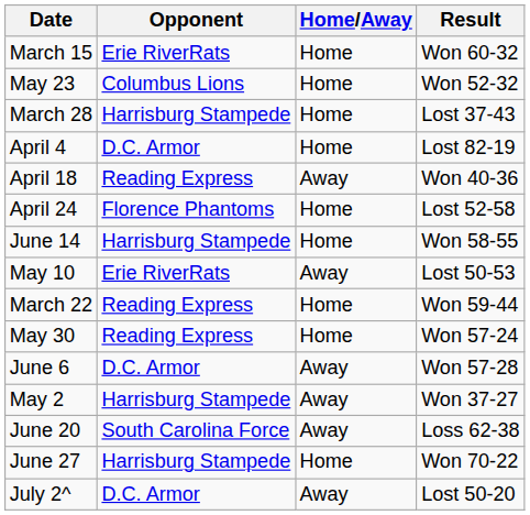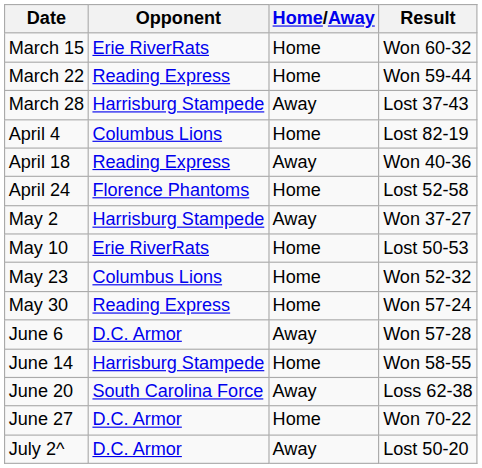 <table class="wikitable">
 <tr>
 <th>Date</th>
 <th>Opponent</th>
 <th><a href='#'>Home</a>/<a href='#'>Away</a></th>
 <th>Result </th>
 </tr>
 <tr>
 <td>March 15</td>
 <td><a href='#'>Erie RiverRats</a></td>
 <td>Home</td>
 <td>Won 60-32</td>
 </tr>
 <tr>
-<td>May 23</td>
-<td><a href='#'>Columbus Lions</a></td>
+<td>March 22</td>
+<td><a href='#'>Reading Express</a></td>
 <td>Home</td>
-<td>Won 52-32</td>
+<td>Won 59-44</td>
 </tr>
 <tr>
 <td>March 28</td>
 <td><a href='#'>Harrisburg Stampede</a></td>
-<td>Home</td>
+<td>Away</td>
 <td>Lost 37-43</td>
 </tr>
 <tr>
 <td>April 4</td>
-<td><a href='#'>D.C. Armor</a></td>
+<td><a href='#'>Columbus Lions</a></td>
 <td>Home</td>
 <td>Lost 82-19</td>
 </tr>
 <tr>
 <td>April 18</td>
 <td><a href='#'>Reading Express</a></td>
 <td>Away</td>
 <td>Won 40-36</td>
 </tr>
 <tr>
 <td>April 24</td>
 <td><a href='#'>Florence Phantoms</a></td>
 <td>Home</td>
 <td>Lost 52-58</td>
 </tr>
 <tr>
-<td>June 14</td>
+<td>May 2</td>
 <td><a href='#'>Harrisburg Stampede</a></td>
-<td>Home</td>
-<td>Won 58-55</td>
+<td>Away</td>
+<td>Won 37-27</td>
 </tr>
 <tr>
 <td>May 10</td>
 <td><a href='#'>Erie RiverRats</a></td>
-<td>Away</td>
+<td>Home</td>
 <td>Lost 50-53</td>
 </tr>
 <tr>
-<td>March 22</td>
-<td><a href='#'>Reading Express</a></td>
+<td>May 23</td>
+<td><a href='#'>Columbus Lions</a></td>
 <td>Home</td>
-<td>Won 59-44</td>
+<td>Won 52-32</td>
 </tr>
 <tr>
 <td>May 30</td>
 <td><a href='#'>Reading Express</a></td>
 <td>Home</td>
 <td>Won 57-24</td>
 </tr>
 <tr>
 <td>June 6</td>
 <td><a href='#'>D.C. Armor</a></td>
 <td>Away</td>
 <td>Won 57-28</td>
 </tr>
 <tr>
-<td>May 2</td>
+<td>June 14</td>
 <td><a href='#'>Harrisburg Stampede</a></td>
-<td>Away</td>
-<td>Won 37-27</td>
+<td>Home</td>
+<td>Won 58-55</td>
 </tr>
 <tr>
 <td>June 20</td>
 <td><a href='#'>South Carolina Force</a></td>
 <td>Away</td>
 <td>Loss 62-38</td>
 </tr>
 <tr>
 <td>June 27</td>
-<td><a href='#'>Harrisburg Stampede</a></td>
+<td><a href='#'>D.C. Armor</a></td>
 <td>Home</td>
 <td>Won 70-22</td>
 </tr>
 <tr>
 <td>July 2^</td>
 <td><a href='#'>D.C. Armor</a></td>
 <td>Away</td>
 <td>Lost 50-20</td>
 </tr>
 </table>
